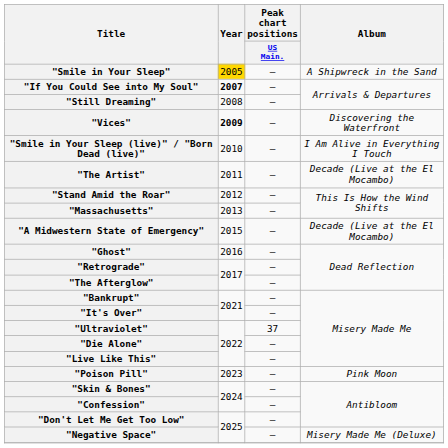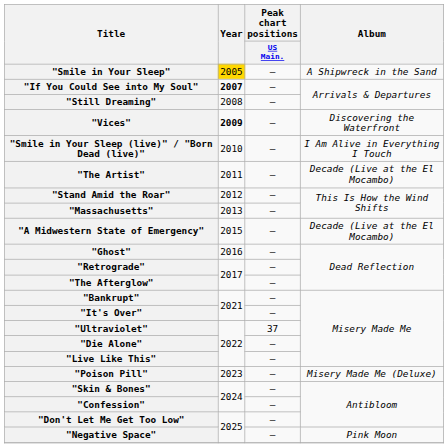 <table class="wikitable plainrowheaders" style="text-align:center;">
 <tr>
 <th scope="col" rowspan="2">Title</th>
 <th scope="col" rowspan="2">Year</th>
 <th scope="col">Peak chart positions</th>
 <th scope="col" rowspan="2">Album</th>
 </tr>
 <tr style="font-size:smaller">
 <th style="width:30px;"><a href='#'>US<br>Main.</a><br></th>
 </tr>
 <tr>
 <th scope="row">"Smile in Your Sleep"</th>
 <td style="background: gold;">2005</td>
 <td>—</td>
 <td><em>A Shipwreck in the Sand</em></td>
 </tr>
 <tr>
 <th scope="row">"If You Could See into My Soul"</th>
 <td><strong>2007</strong></td>
 <td>—</td>
 <td rowspan="2"><em>Arrivals & Departures</em></td>
 </tr>
 <tr>
 <th scope="row">"Still Dreaming"</th>
 <td>2008</td>
 <td>—</td>
 </tr>
 <tr>
 <th scope="row">"Vices"</th>
 <td><strong>2009</strong></td>
 <td>—</td>
 <td><em>Discovering the Waterfront</em></td>
 </tr>
 <tr>
 <th scope="row">"Smile in Your Sleep (live)" / "Born Dead (live)"<br></th>
 <td>2010</td>
 <td>—</td>
 <td><em>I Am Alive in Everything I Touch</em></td>
 </tr>
 <tr>
 <th scope="row">"The Artist"</th>
 <td>2011</td>
 <td>—</td>
 <td><em>Decade (Live at the El Mocambo)</em></td>
 </tr>
 <tr>
 <th scope="row">"Stand Amid the Roar"</th>
 <td>2012</td>
 <td>—</td>
 <td rowspan="2"><em>This Is How the Wind Shifts</em></td>
 </tr>
 <tr>
 <th scope="row">"Massachusetts"</th>
 <td>2013</td>
 <td>—</td>
 </tr>
 <tr>
 <th scope="row">"A Midwestern State of Emergency"</th>
 <td>2015</td>
 <td>—</td>
 <td><em>Decade (Live at the El Mocambo)</em></td>
 </tr>
 <tr>
 <th scope="row">"Ghost"</th>
 <td>2016</td>
 <td>—</td>
 <td rowspan="3"><em>Dead Reflection</em></td>
 </tr>
 <tr>
 <th scope="row">"Retrograde"</th>
 <td rowspan="2">2017</td>
 <td>—</td>
 </tr>
 <tr>
 <th scope="row">"The Afterglow"</th>
 <td>—</td>
 </tr>
 <tr>
 <th scope="row">"Bankrupt"</th>
 <td rowspan="2">2021</td>
 <td>—</td>
 <td rowspan="5"><em>Misery Made Me</em></td>
 </tr>
 <tr>
 <th scope="row">"It's Over"</th>
 <td>—</td>
 </tr>
 <tr>
 <th scope="row">"Ultraviolet"</th>
 <td rowspan="3">2022</td>
 <td>37</td>
 </tr>
 <tr>
 <th scope="row">"Die Alone"</th>
 <td>—</td>
 </tr>
 <tr>
 <th scope="row">"Live Like This"</th>
 <td>—</td>
 </tr>
 <tr>
 <th scope="row">"Poison Pill"</th>
 <td>2023</td>
 <td>—</td>
-<td><em>Pink Moon</em></td>
+<td><em>Misery Made Me (Deluxe)</em></td>
 </tr>
 <tr>
 <th scope="row">"Skin & Bones"</th>
 <td rowspan="2">2024</td>
 <td>—</td>
 <td rowspan="3"><em>Antibloom</em></td>
 </tr>
 <tr>
 <th scope="row">"Confession"</th>
 <td>—</td>
 </tr>
 <tr>
 <th scope="row">"Don't Let Me Get Too Low"</th>
 <td rowspan="2">2025</td>
 <td>—</td>
 </tr>
 <tr>
 <th scope="row">"Negative Space"</th>
 <td>—</td>
-<td><em>Misery Made Me (Deluxe)</em></td>
+<td><em>Pink Moon</em></td>
 </tr>
 <tr>
 </tr>
 </table>
